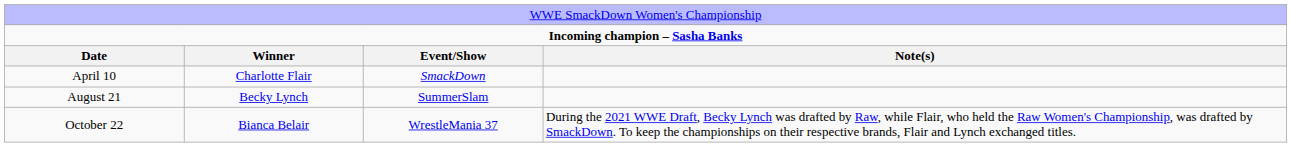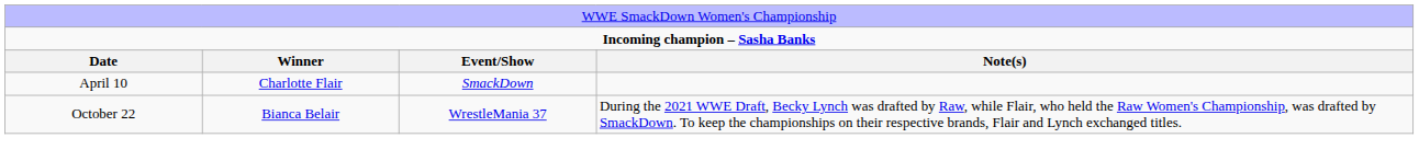 <table class="wikitable" style="text-align:center; width:100%;">
 <tr style="background:#BBF;">
 <td colspan="4" style="text-align: center;"><a href='#'>WWE SmackDown Women's Championship</a></td>
 </tr>
 <tr>
 <td colspan="4" style="text-align: center;"><strong>Incoming champion – <a href='#'>Sasha Banks</a></strong></td>
 </tr>
 <tr>
 <th width=14%>Date</th>
 <th width=14%>Winner</th>
 <th width=14%>Event/Show</th>
 <th width=58%>Note(s)</th>
 </tr>
 <tr>
 <td>April 10</td>
 <td><a href='#'>Charlotte Flair</a></td>
 <td><em><a href='#'>SmackDown</a></em></td>
 <td></td>
 </tr>
 <tr>
-<td>August 21</td>
-<td><a href='#'>Becky Lynch</a></td>
-<td><a href='#'>SummerSlam</a></td>
-<td></td>
-</tr>
-<tr>
 <td>October 22</td>
 <td><a href='#'>Bianca Belair</a></td>
 <td><a href='#'>WrestleMania 37</a><br></td>
 <td align=left>During the <a href='#'>2021 WWE Draft</a>, <a href='#'>Becky Lynch</a> was drafted by <a href='#'>Raw</a>, while Flair, who held the <a href='#'>Raw Women's Championship</a>, was drafted by <a href='#'>SmackDown</a>. To keep the championships on their respective brands, Flair and Lynch exchanged titles.</td>
 </tr>
 </table>
